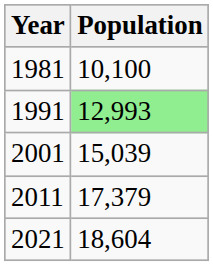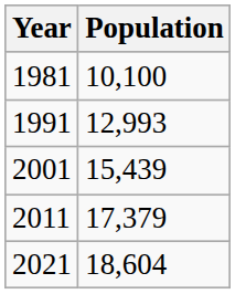 <table class="wikitable">
 <tr>
 <th>Year</th>
 <th>Population</th>
 </tr>
 <tr>
 <td>1981</td>
 <td>10,100</td>
 </tr>
 <tr>
 <td>1991</td>
-<td style="background: lightgreen;">12,993</td>
+<td>12,993</td>
 </tr>
 <tr>
 <td>2001</td>
-<td>15,039</td>
+<td>15,439</td>
 </tr>
 <tr>
 <td>2011</td>
 <td>17,379</td>
 </tr>
 <tr>
 <td>2021</td>
 <td>18,604</td>
 </tr>
 </table>
